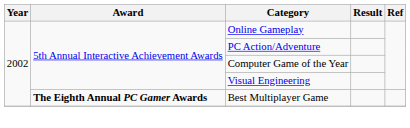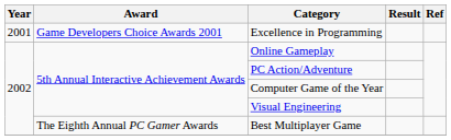 <table class="wikitable sortable">
 <tr>
 <th>Year</th>
 <th>Award</th>
 <th>Category</th>
 <th>Result</th>
 <th>Ref</th>
+</tr>
+<tr>
+<td>2001</td>
+<td><a href='#'>Game Developers Choice Awards 2001</a></td>
+<td>Excellence in Programming</td>
+<td></td>
+<td style="text-align:center;"></td>
 </tr>
 <tr>
 <td rowspan="5">2002</td>
 <td rowspan="4"><a href='#'>5th Annual Interactive Achievement Awards</a></td>
 <td><a href='#'>Online Gameplay</a></td>
 <td></td>
 <td rowspan="4" style="text-align:center;"></td>
 </tr>
 <tr>
 <td><a href='#'>PC Action/Adventure</a></td>
 <td></td>
 </tr>
 <tr>
 <td>Computer Game of the Year</td>
 <td></td>
 </tr>
 <tr>
 <td><a href='#'>Visual Engineering</a></td>
 <td></td>
 </tr>
 <tr>
-<td><strong>The Eighth Annual <em>PC Gamer</em> Awards</strong></td>
+<td>The Eighth Annual <em>PC Gamer</em> Awards</td>
 <td>Best Multiplayer Game</td>
 <td></td>
 <td></td>
 </tr>
 <tr>
 </tr>
 </table>
